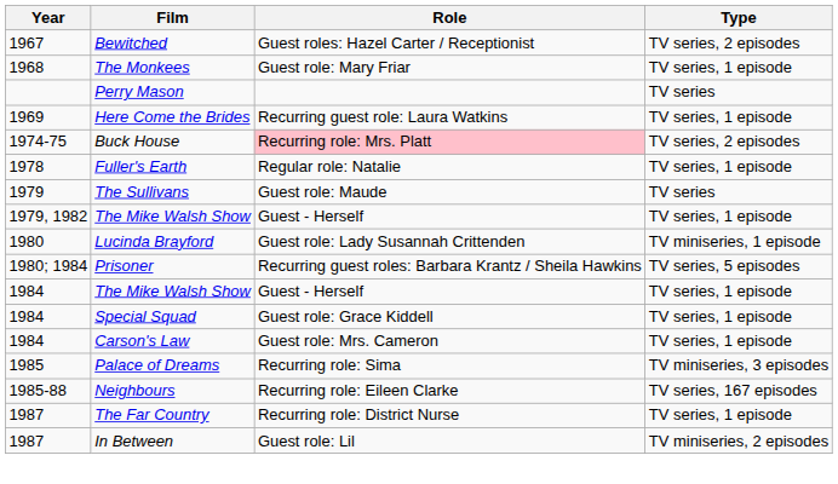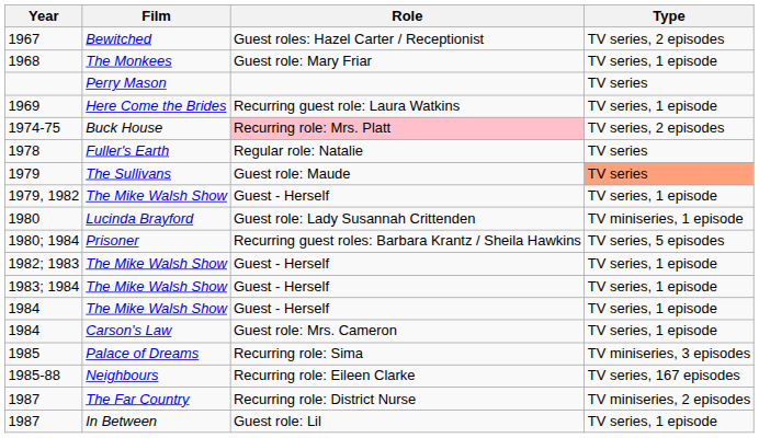 <table class="wikitable sortable">
 <tr>
 <th>Year</th>
 <th>Film</th>
 <th>Role</th>
 <th class="unsortable">Type</th>
 </tr>
 <tr>
 <td>1967</td>
 <td><em><a href='#'>Bewitched</a></em></td>
 <td>Guest roles: Hazel Carter / Receptionist</td>
 <td>TV series, 2 episodes</td>
 </tr>
 <tr>
 <td>1968</td>
 <td><em><a href='#'>The Monkees</a></em></td>
 <td>Guest role: Mary Friar</td>
 <td>TV series, 1 episode</td>
 </tr>
 <tr>
 <td></td>
 <td><em><a href='#'>Perry Mason</a></em></td>
 <td></td>
 <td>TV series</td>
 </tr>
 <tr>
 <td>1969</td>
 <td><em><a href='#'>Here Come the Brides</a></em></td>
 <td>Recurring guest role: Laura Watkins</td>
 <td>TV series, 1 episode</td>
 </tr>
 <tr>
 <td>1974-75</td>
 <td><em>Buck House</em></td>
 <td style="background: pink;">Recurring role: Mrs. Platt</td>
 <td>TV series, 2 episodes</td>
 </tr>
 <tr>
 <td>1978</td>
 <td><em><a href='#'>Fuller's Earth</a></em></td>
 <td>Regular role: Natalie</td>
-<td>TV series, 1 episode</td>
+<td>TV series</td>
 </tr>
 <tr>
 <td>1979</td>
 <td><em><a href='#'>The Sullivans</a></em></td>
 <td>Guest role: Maude</td>
-<td>TV series</td>
+<td style="background: lightsalmon;">TV series</td>
 </tr>
 <tr>
 <td>1979, 1982</td>
 <td><em><a href='#'>The Mike Walsh Show</a></em></td>
 <td>Guest - Herself</td>
 <td>TV series, 1 episode</td>
 </tr>
 <tr>
 <td>1980</td>
 <td><em><a href='#'>Lucinda Brayford</a></em></td>
 <td>Guest role: Lady Susannah Crittenden</td>
 <td>TV miniseries, 1 episode</td>
 </tr>
 <tr>
 <td>1980; 1984</td>
 <td><em><a href='#'>Prisoner</a></em></td>
 <td>Recurring guest roles: Barbara Krantz / Sheila Hawkins</td>
 <td>TV series, 5 episodes</td>
 </tr>
 <tr>
-<td>1984</td>
+<td>1982; 1983</td>
+<td><em><a href='#'>The Mike Walsh Show</a></em></td>
+<td>Guest - Herself</td>
+<td>TV series, 1 episode</td>
+</tr>
+<tr>
+<td>1983; 1984</td>
 <td><em><a href='#'>The Mike Walsh Show</a></em></td>
 <td>Guest - Herself</td>
 <td>TV series, 1 episode</td>
 </tr>
 <tr>
 <td>1984</td>
-<td><em><a href='#'>Special Squad</a></em></td>
-<td>Guest role: Grace Kiddell</td>
+<td><em><a href='#'>The Mike Walsh Show</a></em></td>
+<td>Guest - Herself</td>
 <td>TV series, 1 episode</td>
 </tr>
 <tr>
 <td>1984</td>
 <td><em><a href='#'>Carson's Law</a></em></td>
 <td>Guest role: Mrs. Cameron</td>
 <td>TV series, 1 episode</td>
 </tr>
 <tr>
 <td>1985</td>
 <td><em><a href='#'>Palace of Dreams</a></em></td>
 <td>Recurring role: Sima</td>
 <td>TV miniseries, 3 episodes</td>
 </tr>
 <tr>
 <td>1985-88</td>
 <td><em><a href='#'>Neighbours</a></em></td>
 <td>Recurring role: Eileen Clarke</td>
 <td>TV series, 167 episodes</td>
 </tr>
 <tr>
 <td>1987</td>
 <td><em><a href='#'>The Far Country</a></em></td>
 <td>Recurring role: District Nurse</td>
-<td>TV series, 1 episode</td>
+<td>TV miniseries, 2 episodes</td>
 </tr>
 <tr>
 <td>1987</td>
 <td><em>In Between</em></td>
 <td>Guest role: Lil</td>
-<td>TV miniseries, 2 episodes</td>
+<td>TV series, 1 episode</td>
 </tr>
 </table>
